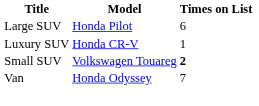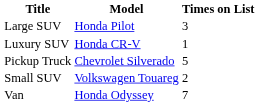 <table>
 <tr>
 <th>Title</th>
 <th>Model</th>
 <th>Times on List</th>
 </tr>
 <tr>
 <td>Large SUV</td>
 <td><a href='#'>Honda Pilot</a></td>
-<td>6</td>
+<td>3</td>
 </tr>
 <tr>
 <td>Luxury SUV</td>
 <td><a href='#'>Honda CR-V</a></td>
 <td>1</td>
 </tr>
 <tr>
+<td>Pickup Truck</td>
+<td><a href='#'>Chevrolet Silverado</a></td>
+<td>5</td>
+</tr>
+<tr>
 <td>Small SUV</td>
 <td><a href='#'>Volkswagen Touareg</a></td>
-<td><strong>2</strong></td>
+<td>2</td>
 </tr>
 <tr>
 <td>Van</td>
 <td><a href='#'>Honda Odyssey</a></td>
 <td>7</td>
 </tr>
 </table>
